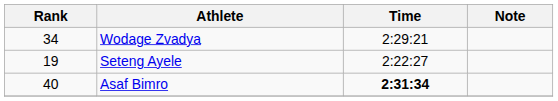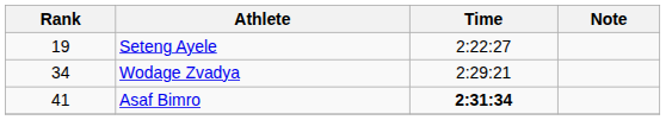 <table class="wikitable" style=" text-align:center; font-size:110%;" width="55%">
 <tr>
 <th>Rank</th>
 <th>Athlete</th>
 <th>Time</th>
 <th>Note</th>
 </tr>
 <tr>
+<td>19</td>
+<td align=left><a href='#'>Seteng Ayele</a></td>
+<td>2:22:27</td>
+<td> </td>
+</tr>
+<tr>
 <td>34</td>
 <td align=left><a href='#'>Wodage Zvadya</a></td>
 <td>2:29:21</td>
 <td> </td>
 </tr>
 <tr>
-<td>19</td>
-<td align=left><a href='#'>Seteng Ayele</a></td>
-<td>2:22:27</td>
-<td> </td>
-</tr>
-<tr>
-<td>40</td>
+<td>41</td>
 <td align=left><a href='#'>Asaf Bimro</a></td>
 <td><strong>2:31:34</strong></td>
 <td> </td>
 </tr>
 <tr>
 </tr>
 </table>
